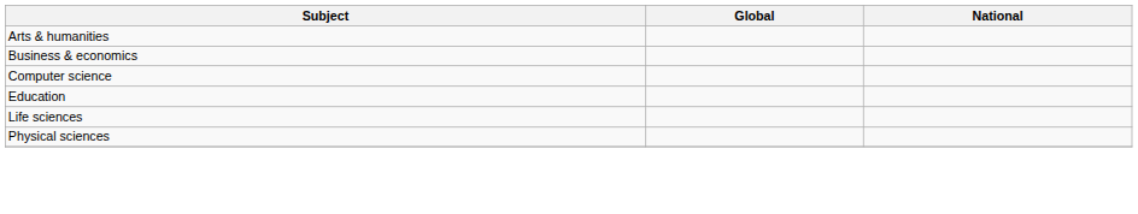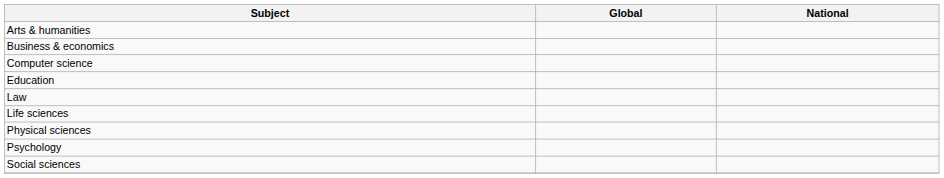 <table class="wikitable sortable" style="width: 100%; font-size: 90%">
 <tr>
 <th>Subject</th>
 <th>Global</th>
 <th>National</th>
 </tr>
 <tr>
 <td>Arts & humanities</td>
 <td data-sort-value="32"></td>
 <td data-sort-value="4"></td>
 </tr>
 <tr>
 <td>Business & economics</td>
 <td data-sort-value="126–150"></td>
 <td data-sort-value="5–6"></td>
 </tr>
 <tr>
 <td>Computer science</td>
 <td data-sort-value="176–200"></td>
 <td data-sort-value="15–16"></td>
 </tr>
 <tr>
 <td>Education</td>
 <td data-sort-value="99"></td>
 <td data-sort-value="5"></td>
 </tr>
 <tr>
+<td>Law</td>
+<td data-sort-value="77"></td>
+<td data-sort-value="6"></td>
+</tr>
+<tr>
 <td>Life sciences</td>
 <td data-sort-value="82"></td>
 <td data-sort-value="7"></td>
 </tr>
 <tr>
 <td>Physical sciences</td>
 <td data-sort-value="101–125"></td>
 <td data-sort-value="10–11"></td>
 </tr>
 <tr>
+<td>Psychology</td>
+<td data-sort-value="74"></td>
+<td data-sort-value="5"></td>
+</tr>
+<tr>
+<td>Social sciences</td>
+<td data-sort-value="36"></td>
+<td data-sort-value="1"></td>
+</tr>
+<tr>
 </tr>
 </table>
